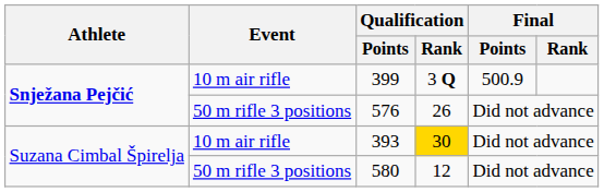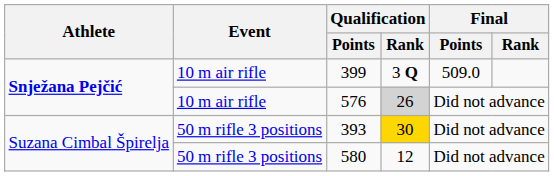 <table class="wikitable" style="font-size:90%">
 <tr>
 <th rowspan="2">Athlete</th>
 <th rowspan="2">Event</th>
 <th colspan=2>Qualification</th>
 <th colspan=2>Final</th>
 </tr>
 <tr style="font-size:95%">
 <th>Points</th>
 <th>Rank</th>
 <th>Points</th>
 <th>Rank</th>
 </tr>
 <tr align=center>
 <td align=left rowspan=2><strong><a href='#'>Snježana Pejčić</a></strong></td>
 <td align=left><a href='#'>10 m air rifle</a></td>
 <td>399</td>
 <td>3 <strong>Q</strong></td>
-<td>500.9</td>
+<td>509.0</td>
 <td></td>
 </tr>
 <tr align=center>
-<td align=left><a href='#'>50 m rifle 3 positions</a></td>
+<td align=left><a href='#'>10 m air rifle</a></td>
 <td>576</td>
-<td>26</td>
+<td style="background: lightgrey;">26</td>
 <td colspan=2>Did not advance</td>
 </tr>
 <tr align=center>
 <td align=left rowspan=2><a href='#'>Suzana Cimbal Špirelja</a></td>
-<td align=left><a href='#'>10 m air rifle</a></td>
+<td align=left><a href='#'>50 m rifle 3 positions</a></td>
 <td>393</td>
 <td style="background: gold;">30</td>
 <td colspan=2>Did not advance</td>
 </tr>
 <tr align=center>
 <td align=left><a href='#'>50 m rifle 3 positions</a></td>
 <td>580</td>
 <td>12</td>
 <td colspan=2>Did not advance</td>
 </tr>
 </table>
